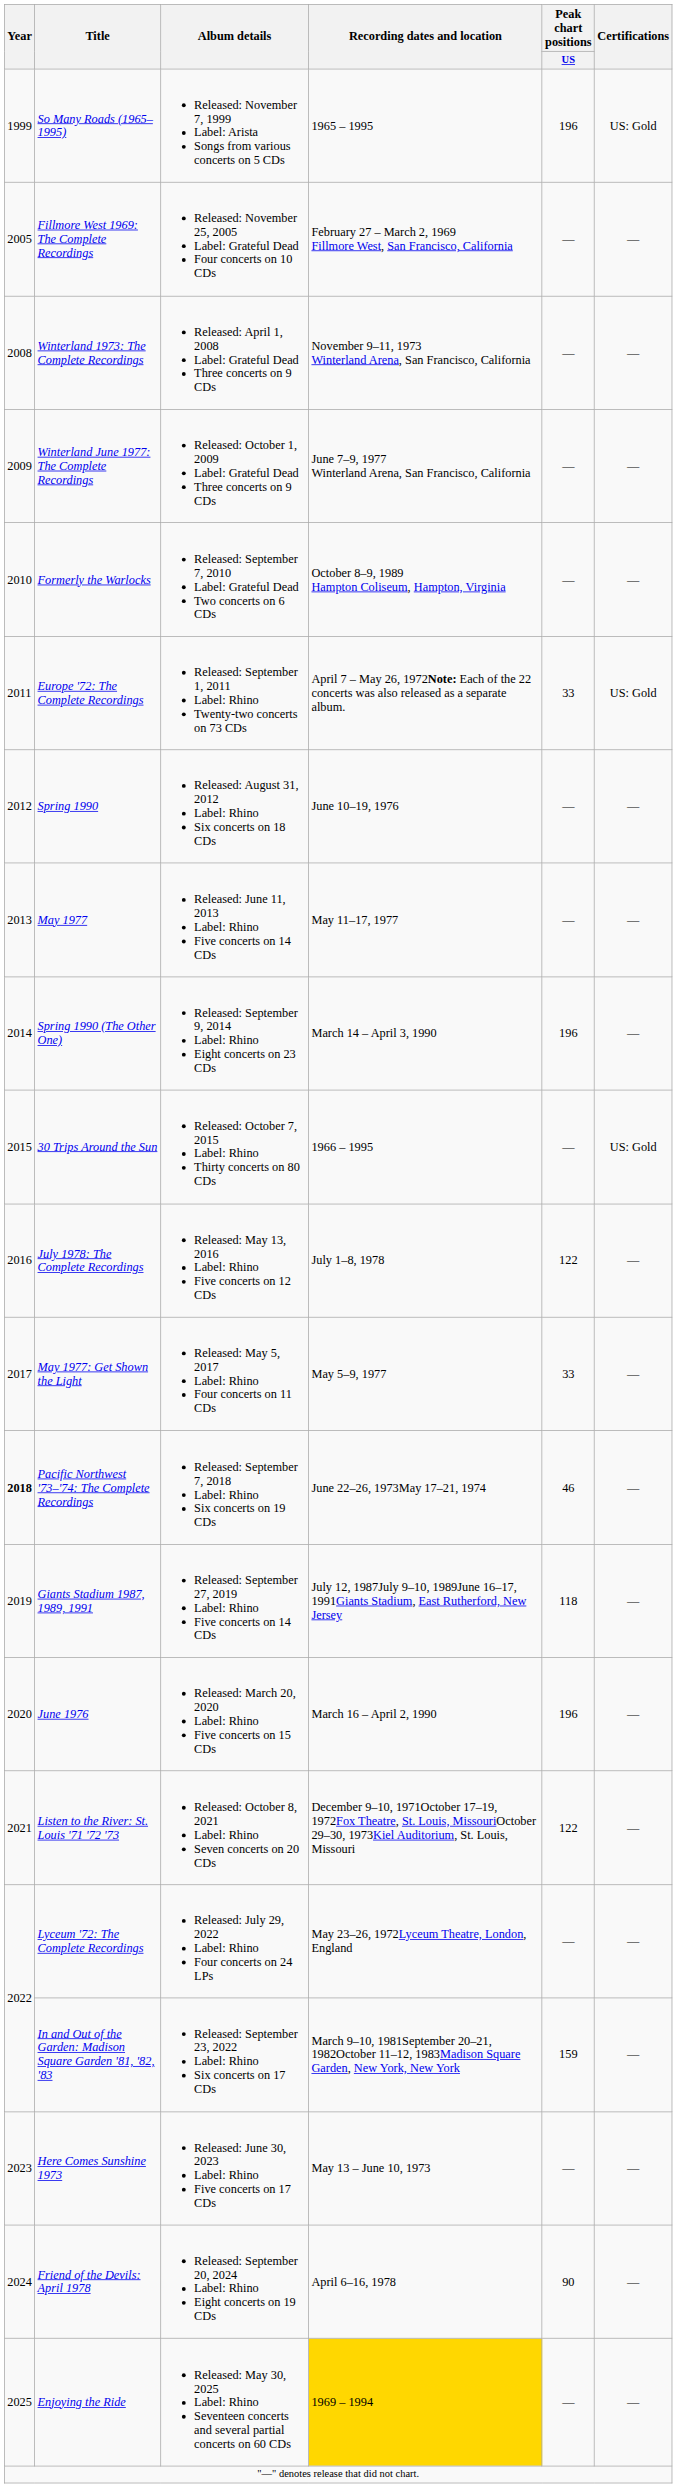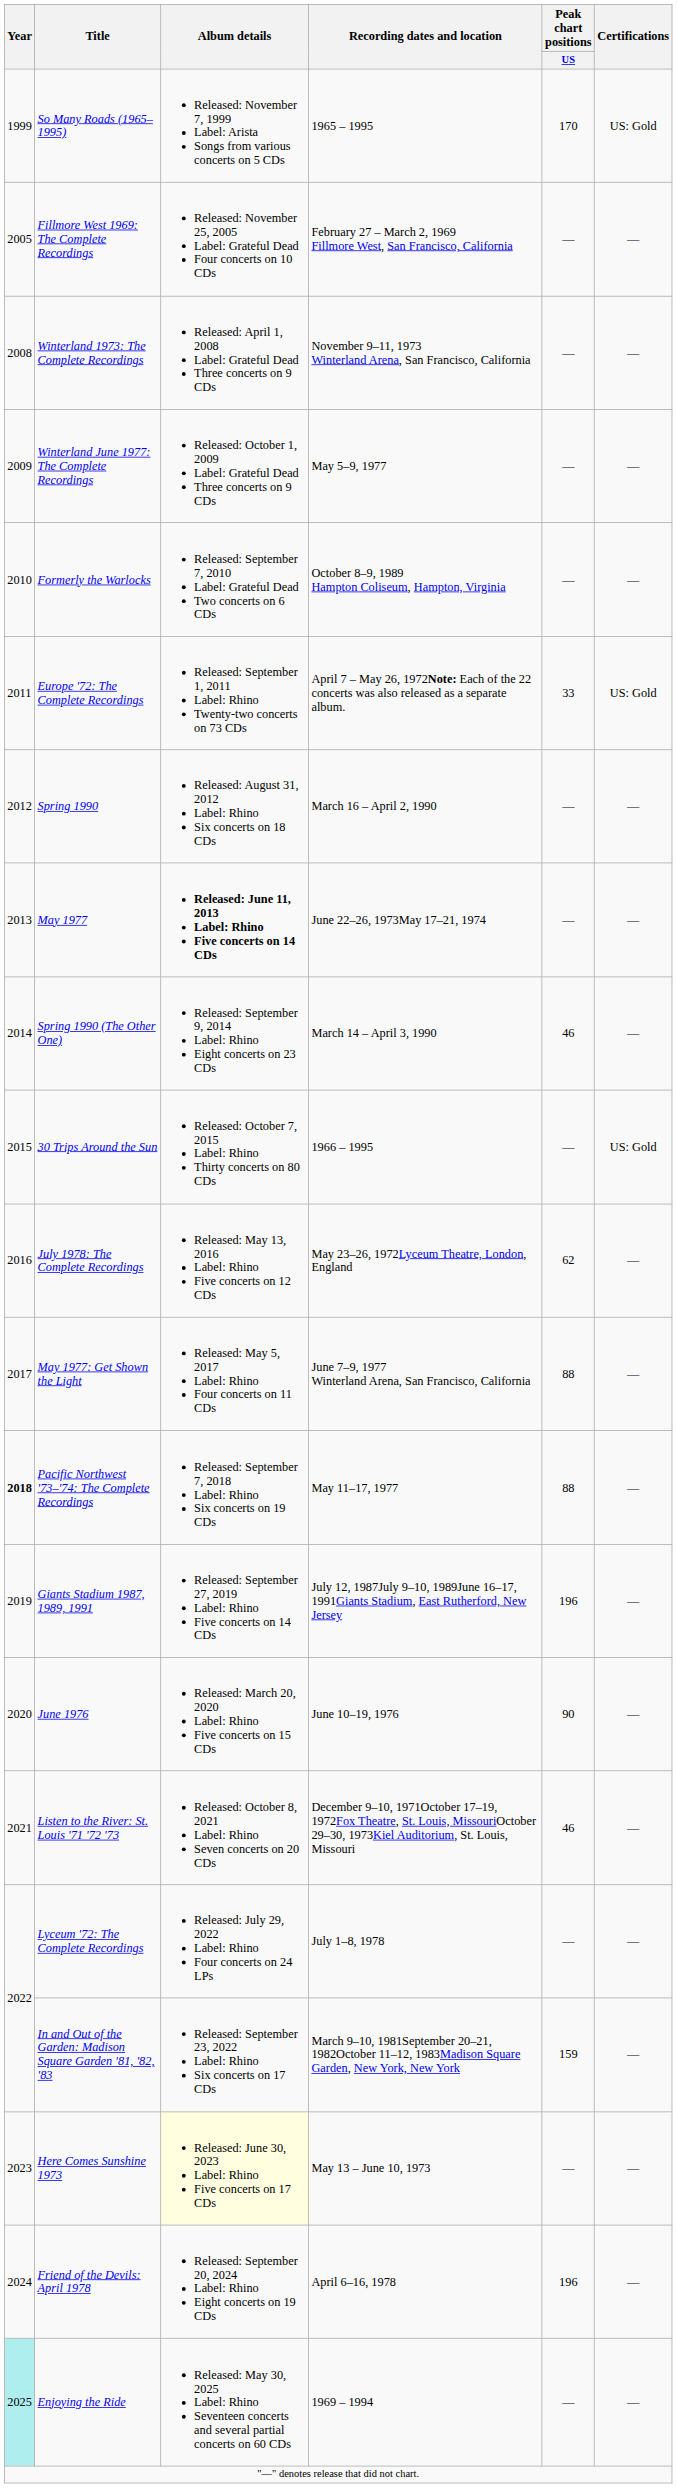 <table class="wikitable">
 <tr>
 <th scope="col" rowspan="2">Year</th>
 <th scope="col" rowspan="2">Title</th>
 <th scope="col" rowspan="2">Album details</th>
 <th scope="col" rowspan="2">Recording dates and location</th>
 <th scope="col">Peak chart positions</th>
 <th scope="col" rowspan="2">Certifications</th>
 </tr>
 <tr>
 <th scope="col" style="width:3em;font-size:85%"><a href='#'>US</a><br></th>
 </tr>
 <tr>
 <td>1999</td>
 <td><em><a href='#'>So Many Roads (1965–1995)</a></em></td>
 <td><br><ul><li>Released: November 7, 1999</li><li>Label: Arista</li><li>Songs from various concerts on 5 CDs</li></ul></td>
 <td>1965 – 1995</td>
-<td style="text-align:center;">196</td>
+<td style="text-align:center;">170</td>
 <td style="text-align:center;">US: Gold</td>
 </tr>
 <tr>
 <td>2005</td>
 <td><em><a href='#'>Fillmore West 1969: The Complete Recordings</a></em></td>
 <td><br><ul><li>Released: November 25, 2005</li><li>Label: Grateful Dead</li><li>Four concerts on 10 CDs</li></ul></td>
 <td>February 27 – March 2, 1969<br><a href='#'>Fillmore West</a>, <a href='#'>San Francisco, California</a></td>
 <td style="text-align:center;">—</td>
 <td style="text-align:center;">—</td>
 </tr>
 <tr>
 <td>2008</td>
 <td><em><a href='#'>Winterland 1973: The Complete Recordings</a></em></td>
 <td><br><ul><li>Released: April 1, 2008</li><li>Label: Grateful Dead</li><li>Three concerts on 9 CDs</li></ul></td>
 <td>November 9–11, 1973<br><a href='#'>Winterland Arena</a>, San Francisco, California</td>
 <td style="text-align:center;">—</td>
 <td style="text-align:center;">—</td>
 </tr>
 <tr>
 <td>2009</td>
 <td><em><a href='#'>Winterland June 1977: The Complete Recordings</a></em></td>
 <td><br><ul><li>Released: October 1, 2009</li><li>Label: Grateful Dead</li><li>Three concerts on 9 CDs</li></ul></td>
-<td>June 7–9, 1977<br>Winterland Arena, San Francisco, California</td>
+<td>May 5–9, 1977</td>
 <td style="text-align:center;">—</td>
 <td style="text-align:center;">—</td>
 </tr>
 <tr>
 <td>2010</td>
 <td><em><a href='#'>Formerly the Warlocks</a></em></td>
 <td><br><ul><li>Released: September 7, 2010</li><li>Label: Grateful Dead</li><li>Two concerts on 6 CDs</li></ul></td>
 <td>October 8–9, 1989<br><a href='#'>Hampton Coliseum</a>, <a href='#'>Hampton, Virginia</a></td>
 <td style="text-align:center;">—</td>
 <td style="text-align:center;">—</td>
 </tr>
 <tr>
 <td>2011</td>
 <td><em><a href='#'>Europe '72: The Complete Recordings</a></em></td>
 <td><br><ul><li>Released: September 1, 2011</li><li>Label: Rhino</li><li>Twenty-two concerts on 73 CDs</li></ul></td>
 <td>April 7 – May 26, 1972<strong>Note:</strong> Each of the 22 concerts was also released as a separate album.</td>
 <td style="text-align:center;">33</td>
 <td style="text-align:center;">US: Gold</td>
 </tr>
 <tr>
 <td>2012</td>
 <td><em><a href='#'>Spring 1990</a></em></td>
 <td><br><ul><li>Released: August 31, 2012</li><li>Label: Rhino</li><li>Six concerts on 18 CDs</li></ul></td>
-<td>June 10–19, 1976</td>
+<td>March 16 – April 2, 1990</td>
 <td style="text-align:center;">—</td>
 <td style="text-align:center;">—</td>
 </tr>
 <tr>
 <td>2013</td>
 <td><em><a href='#'>May 1977</a></em></td>
-<td><br><ul><li>Released: June 11, 2013</li><li>Label: Rhino</li><li>Five concerts on 14 CDs</li></ul></td>
-<td>May 11–17, 1977</td>
+<td><strong><br><ul><li>Released: June 11, 2013</li><li>Label: Rhino</li><li>Five concerts on 14 CDs</li></ul></strong></td>
+<td>June 22–26, 1973May 17–21, 1974</td>
 <td style="text-align:center;">—</td>
 <td style="text-align:center;">—</td>
 </tr>
 <tr>
 <td>2014</td>
 <td><em><a href='#'>Spring 1990 (The Other One)</a></em></td>
 <td><br><ul><li>Released: September 9, 2014</li><li>Label: Rhino</li><li>Eight concerts on 23 CDs</li></ul></td>
 <td>March 14 – April 3, 1990</td>
-<td style="text-align:center;">196</td>
+<td style="text-align:center;">46</td>
 <td style="text-align:center;">—</td>
 </tr>
 <tr>
 <td>2015</td>
 <td><em><a href='#'>30 Trips Around the Sun</a></em></td>
 <td><br><ul><li>Released: October 7, 2015</li><li>Label: Rhino</li><li>Thirty concerts on 80 CDs</li></ul></td>
 <td>1966 – 1995</td>
 <td style="text-align:center;">—</td>
 <td style="text-align:center;">US: Gold</td>
 </tr>
 <tr>
 <td>2016</td>
 <td><em><a href='#'>July 1978: The Complete Recordings</a></em></td>
 <td><br><ul><li>Released: May 13, 2016</li><li>Label: Rhino</li><li>Five concerts on 12 CDs</li></ul></td>
-<td>July 1–8, 1978</td>
-<td style="text-align:center;">122</td>
+<td>May 23–26, 1972<a href='#'>Lyceum Theatre, London</a>, England</td>
+<td style="text-align:center;">62</td>
 <td style="text-align:center;">—</td>
 </tr>
 <tr>
 <td>2017</td>
 <td><em><a href='#'>May 1977: Get Shown the Light</a></em></td>
 <td><br><ul><li>Released: May 5, 2017</li><li>Label: Rhino</li><li>Four concerts on 11 CDs</li></ul></td>
-<td>May 5–9, 1977</td>
-<td style="text-align:center;">33</td>
+<td>June 7–9, 1977<br>Winterland Arena, San Francisco, California</td>
+<td style="text-align:center;">88</td>
 <td style="text-align:center;">—</td>
 </tr>
 <tr>
 <td><strong>2018</strong></td>
 <td><em><a href='#'>Pacific Northwest '73–'74: The Complete Recordings</a></em></td>
 <td><br><ul><li>Released: September 7, 2018</li><li>Label: Rhino</li><li>Six concerts on 19 CDs</li></ul></td>
-<td>June 22–26, 1973May 17–21, 1974</td>
-<td style="text-align:center;">46</td>
+<td>May 11–17, 1977</td>
+<td style="text-align:center;">88</td>
 <td style="text-align:center;">—</td>
 </tr>
 <tr>
 <td>2019</td>
 <td><em><a href='#'>Giants Stadium 1987, 1989, 1991</a></em></td>
 <td><br><ul><li>Released: September 27, 2019</li><li>Label: Rhino</li><li>Five concerts on 14 CDs</li></ul></td>
 <td>July 12, 1987July 9–10, 1989June 16–17, 1991<a href='#'>Giants Stadium</a>, <a href='#'>East Rutherford, New Jersey</a></td>
-<td style="text-align:center;">118</td>
+<td style="text-align:center;">196</td>
 <td style="text-align:center;">—</td>
 </tr>
 <tr>
 <td>2020</td>
 <td><em><a href='#'>June 1976</a></em></td>
 <td><br><ul><li>Released: March 20, 2020</li><li>Label: Rhino</li><li>Five concerts on 15 CDs</li></ul></td>
-<td>March 16 – April 2, 1990</td>
-<td style="text-align:center;">196</td>
+<td>June 10–19, 1976</td>
+<td style="text-align:center;">90</td>
 <td style="text-align:center;">—</td>
 </tr>
 <tr>
 <td>2021</td>
 <td><em><a href='#'>Listen to the River: St. Louis '71 '72 '73</a></em></td>
 <td><br><ul><li>Released: October 8, 2021</li><li>Label: Rhino</li><li>Seven concerts on 20 CDs</li></ul></td>
 <td>December 9–10, 1971October 17–19, 1972<a href='#'>Fox Theatre</a>, <a href='#'>St. Louis, Missouri</a>October 29–30, 1973<a href='#'>Kiel Auditorium</a>, St. Louis, Missouri</td>
-<td style="text-align:center;">122</td>
+<td style="text-align:center;">46</td>
 <td style="text-align:center;">—</td>
 </tr>
 <tr>
 <td rowspan="2">2022</td>
 <td><em><a href='#'>Lyceum '72: The Complete Recordings</a></em></td>
 <td><br><ul><li>Released: July 29, 2022</li><li>Label: Rhino</li><li>Four concerts on 24 LPs</li></ul></td>
-<td>May 23–26, 1972<a href='#'>Lyceum Theatre, London</a>, England</td>
+<td>July 1–8, 1978</td>
 <td style="text-align:center;">—</td>
 <td style="text-align:center;">—</td>
 </tr>
 <tr>
 <td><em><a href='#'>In and Out of the Garden: Madison Square Garden '81, '82, '83</a></em></td>
 <td><br><ul><li>Released: September 23, 2022</li><li>Label: Rhino</li><li>Six concerts on 17 CDs</li></ul></td>
 <td>March 9–10, 1981September 20–21, 1982October 11–12, 1983<a href='#'>Madison Square Garden</a>, <a href='#'>New York, New York</a></td>
 <td style="text-align:center;">159</td>
 <td style="text-align:center;">—</td>
 </tr>
 <tr>
 <td>2023</td>
 <td><em><a href='#'>Here Comes Sunshine 1973</a></em></td>
-<td><br><ul><li>Released: June 30, 2023</li><li>Label: Rhino</li><li>Five concerts on 17 CDs</li></ul></td>
+<td style="background: lightyellow;"><br><ul><li>Released: June 30, 2023</li><li>Label: Rhino</li><li>Five concerts on 17 CDs</li></ul></td>
 <td>May 13 – June 10, 1973</td>
 <td style="text-align:center;">—</td>
 <td style="text-align:center;">—</td>
 </tr>
 <tr>
 <td>2024</td>
 <td><em><a href='#'>Friend of the Devils: April 1978</a></em></td>
 <td><br><ul><li>Released: September 20, 2024</li><li>Label: Rhino</li><li>Eight concerts on 19 CDs</li></ul></td>
 <td>April 6–16, 1978</td>
-<td style="text-align:center;">90</td>
+<td style="text-align:center;">196</td>
 <td style="text-align:center;">—</td>
 </tr>
 <tr>
-<td>2025</td>
+<td style="background: paleturquoise;">2025</td>
 <td><em><a href='#'>Enjoying the Ride</a></em></td>
 <td><br><ul><li>Released: May 30, 2025</li><li>Label: Rhino</li><li>Seventeen concerts and several partial concerts on 60 CDs</li></ul></td>
-<td style="background: gold;">1969 – 1994</td>
+<td>1969 – 1994</td>
 <td style="text-align:center;">—</td>
 <td style="text-align:center;">—</td>
 </tr>
 <tr>
 <td colspan="6" style="text-align:center; font-size:85%">"—" denotes release that did not chart.</td>
 </tr>
 </table>
